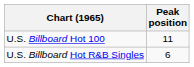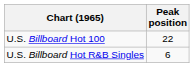 <table class="wikitable">
 <tr>
 <th>Chart (1965)</th>
 <th>Peak<br>position</th>
 </tr>
 <tr>
 <td>U.S. <a href='#'><em>Billboard</em> Hot 100</a></td>
-<td style="text-align:center;">11</td>
+<td style="text-align:center;">22</td>
 </tr>
 <tr>
 <td>U.S. <em>Billboard</em> <a href='#'>Hot R&B Singles</a></td>
 <td style="text-align:center;">6</td>
 </tr>
 </table>
